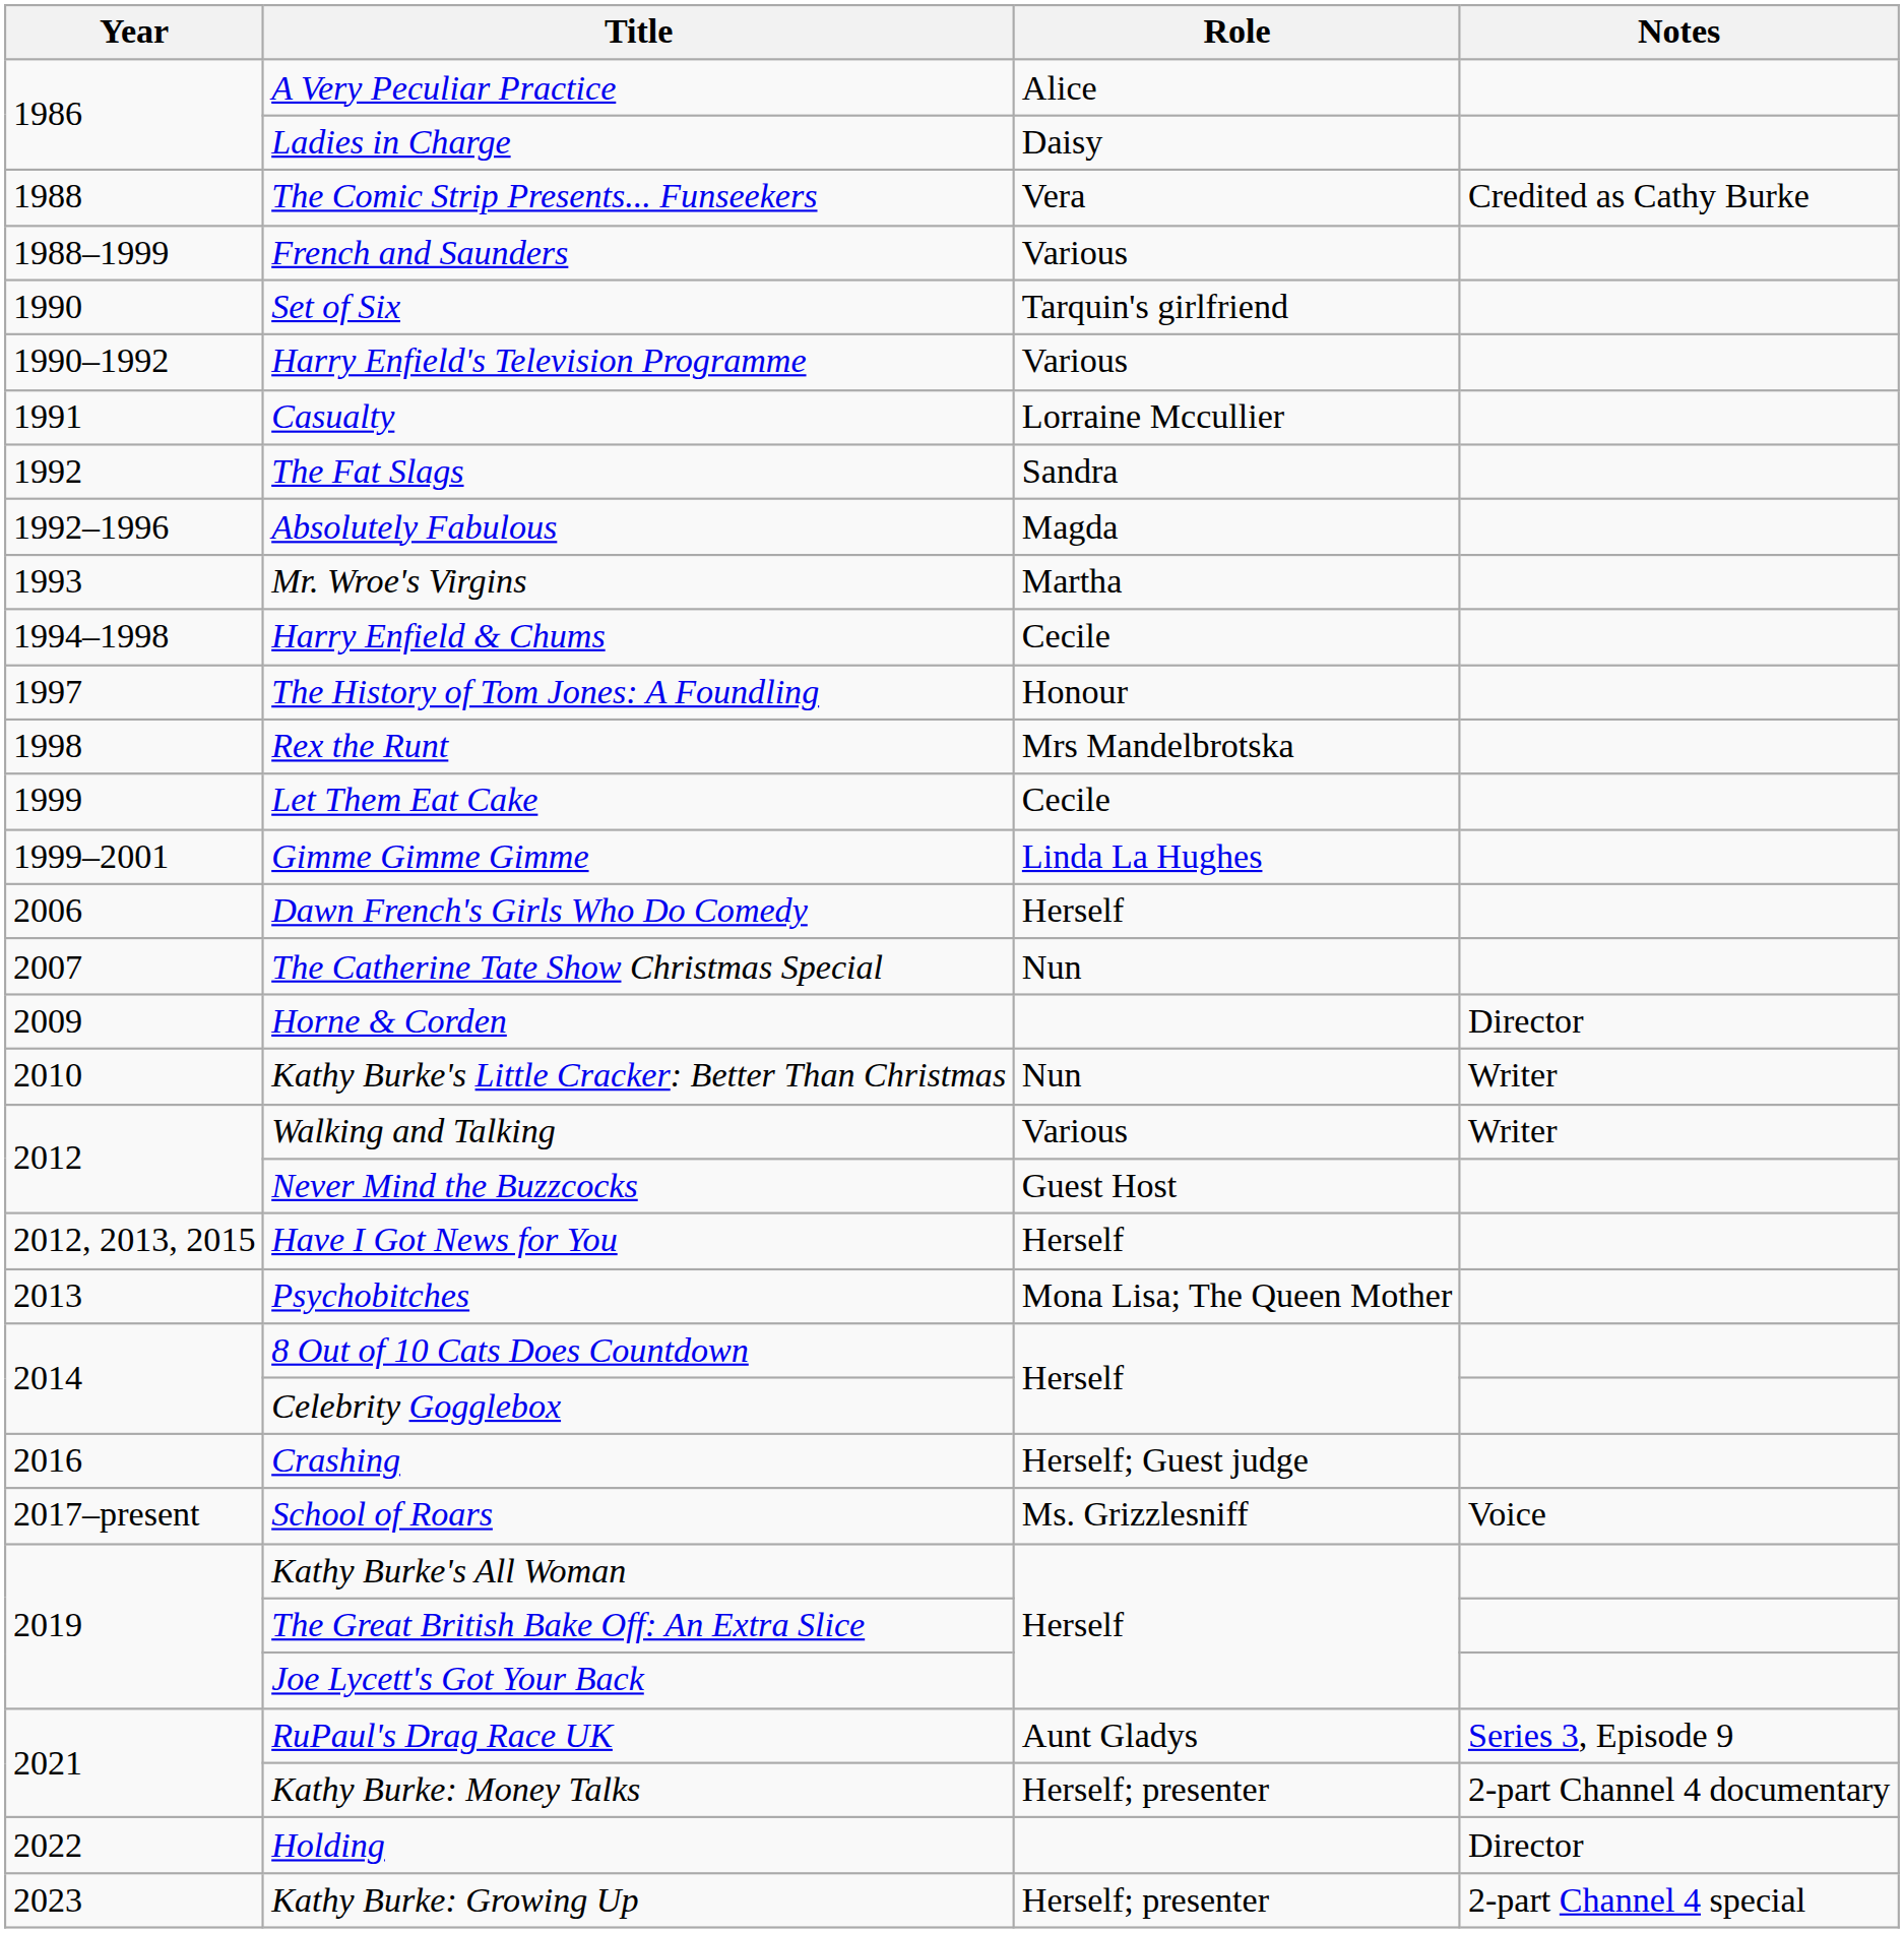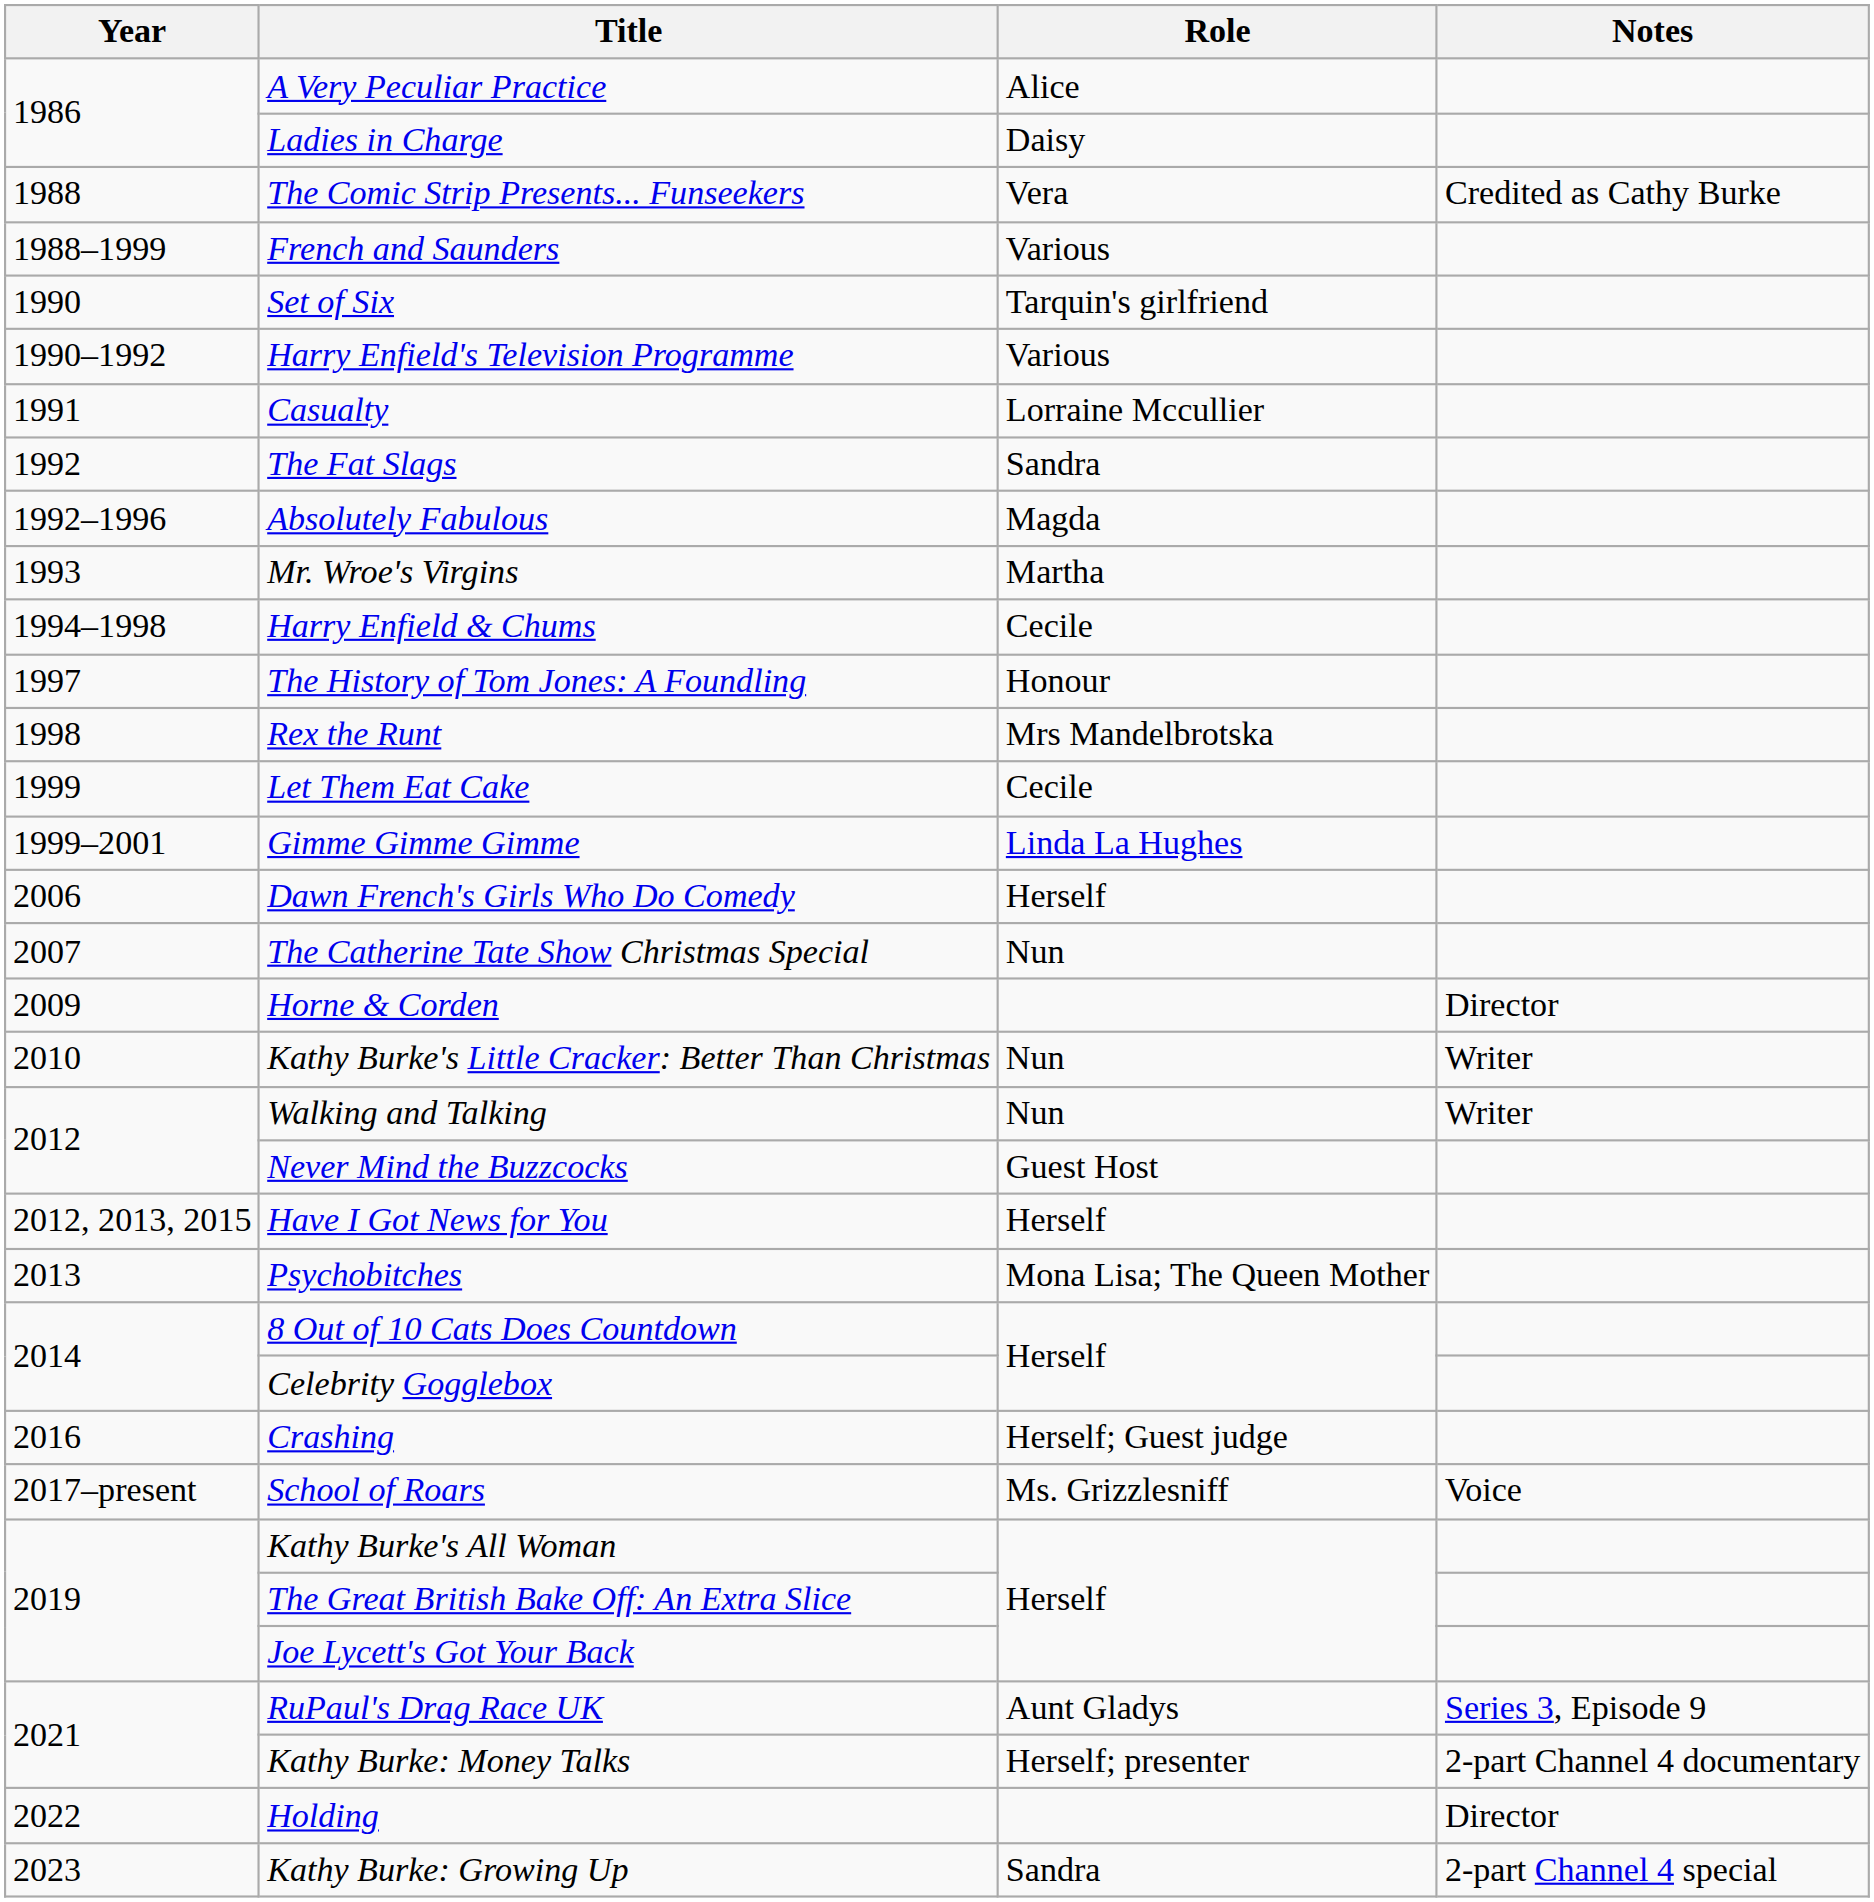 <table class="wikitable plainrowheaders sortable">
 <tr>
 <th>Year</th>
 <th>Title</th>
 <th>Role</th>
 <th class="unsortable">Notes</th>
 </tr>
 <tr 1985 - BBC - Bleak House>
 <td rowspan="2">1986</td>
 <td><em><a href='#'>A Very Peculiar Practice</a></em></td>
 <td>Alice</td>
 <td></td>
 </tr>
 <tr>
 <td><em><a href='#'>Ladies in Charge</a></em></td>
 <td>Daisy</td>
 <td></td>
 </tr>
 <tr>
 <td>1988</td>
 <td><em><a href='#'>The Comic Strip Presents... Funseekers</a></em></td>
 <td>Vera</td>
 <td>Credited as Cathy Burke</td>
 </tr>
 <tr>
 <td>1988–1999</td>
 <td><em><a href='#'>French and Saunders</a></em></td>
 <td>Various</td>
 <td></td>
 </tr>
 <tr>
 <td>1990</td>
 <td><a href='#'><em>Set of Six</em></a></td>
 <td>Tarquin's girlfriend</td>
 <td></td>
 </tr>
 <tr>
 <td>1990–1992</td>
 <td><em><a href='#'>Harry Enfield's Television Programme</a></em></td>
 <td>Various</td>
 <td></td>
 </tr>
 <tr>
 <td>1991</td>
 <td><em><a href='#'>Casualty</a></em></td>
 <td>Lorraine Mccullier</td>
 <td></td>
 </tr>
 <tr>
 <td>1992</td>
 <td><em><a href='#'>The Fat Slags</a></em></td>
 <td>Sandra</td>
 <td></td>
 </tr>
 <tr>
 <td>1992–1996</td>
 <td><em><a href='#'>Absolutely Fabulous</a></em></td>
 <td>Magda</td>
 <td></td>
 </tr>
 <tr>
 <td>1993</td>
 <td><em>Mr. Wroe's Virgins</em></td>
 <td>Martha</td>
 <td></td>
 </tr>
 <tr>
 <td>1994–1998</td>
 <td><em><a href='#'>Harry Enfield & Chums</a></em></td>
 <td>Cecile</td>
 <td></td>
 </tr>
 <tr>
 <td>1997</td>
 <td><em><a href='#'>The History of Tom Jones: A Foundling</a></em></td>
 <td>Honour</td>
 <td></td>
 </tr>
 <tr>
 <td>1998</td>
 <td><em><a href='#'>Rex the Runt</a></em></td>
 <td>Mrs Mandelbrotska</td>
 <td></td>
 </tr>
 <tr>
 <td>1999</td>
 <td><em><a href='#'>Let Them Eat Cake</a></em></td>
 <td>Cecile</td>
 <td></td>
 </tr>
 <tr>
 <td>1999–2001</td>
 <td><em><a href='#'>Gimme Gimme Gimme</a></em></td>
 <td><a href='#'>Linda La Hughes</a></td>
 <td></td>
 </tr>
 <tr>
 <td>2006</td>
 <td><em><a href='#'>Dawn French's Girls Who Do Comedy</a></em></td>
 <td>Herself</td>
 <td></td>
 </tr>
 <tr>
 <td>2007</td>
 <td><em><a href='#'>The Catherine Tate Show</a> Christmas Special</em></td>
 <td>Nun</td>
 <td></td>
 </tr>
 <tr>
 <td>2009</td>
 <td><em><a href='#'>Horne & Corden</a></em></td>
 <td></td>
 <td>Director</td>
 </tr>
 <tr>
 <td>2010</td>
 <td><em>Kathy Burke's <a href='#'>Little Cracker</a>: Better Than Christmas</em></td>
 <td>Nun</td>
 <td>Writer</td>
 </tr>
 <tr>
 <td rowspan="2">2012</td>
 <td><em>Walking and Talking</em></td>
-<td>Various</td>
+<td>Nun</td>
 <td>Writer</td>
 </tr>
 <tr>
 <td><em><a href='#'>Never Mind the Buzzcocks</a></em></td>
 <td>Guest Host</td>
 <td></td>
 </tr>
 <tr>
 <td>2012, 2013, 2015</td>
 <td><em><a href='#'>Have I Got News for You</a></em></td>
 <td>Herself</td>
 <td></td>
 </tr>
 <tr>
 <td>2013</td>
 <td><em><a href='#'>Psychobitches</a></em></td>
 <td>Mona Lisa; The Queen Mother</td>
 <td></td>
 </tr>
 <tr>
 <td rowspan="2">2014</td>
 <td><em><a href='#'>8 Out of 10 Cats Does Countdown</a></em></td>
 <td rowspan="2">Herself</td>
 <td></td>
 </tr>
 <tr>
 <td><em>Celebrity <a href='#'>Gogglebox</a></em></td>
 <td></td>
 </tr>
 <tr>
 <td>2016</td>
 <td><em><a href='#'>Crashing</a></em></td>
 <td>Herself; Guest judge</td>
 <td></td>
 </tr>
 <tr>
 <td>2017–present</td>
 <td><em><a href='#'>School of Roars</a></em></td>
 <td>Ms. Grizzlesniff</td>
 <td>Voice</td>
 </tr>
 <tr>
 <td rowspan="3">2019</td>
 <td><em>Kathy Burke's All Woman</em></td>
 <td rowspan="3">Herself</td>
 <td></td>
 </tr>
 <tr>
 <td><em><a href='#'>The Great British Bake Off: An Extra Slice</a></em></td>
 <td></td>
 </tr>
 <tr>
 <td><em><a href='#'>Joe Lycett's Got Your Back</a></em></td>
 <td></td>
 </tr>
 <tr>
 <td rowspan="2">2021</td>
 <td><em><a href='#'>RuPaul's Drag Race UK</a></em></td>
 <td>Aunt Gladys</td>
 <td><a href='#'>Series 3</a>, Episode 9</td>
 </tr>
 <tr>
 <td><em>Kathy Burke: Money Talks</em></td>
 <td>Herself; presenter</td>
 <td>2-part Channel 4 documentary</td>
 </tr>
 <tr>
 <td>2022</td>
 <td><em><a href='#'>Holding</a></em></td>
 <td></td>
 <td>Director</td>
 </tr>
 <tr>
 <td>2023</td>
 <td><em>Kathy Burke: Growing Up</em></td>
-<td>Herself; presenter</td>
+<td>Sandra</td>
 <td>2-part <a href='#'>Channel 4</a> special</td>
 </tr>
 </table>
